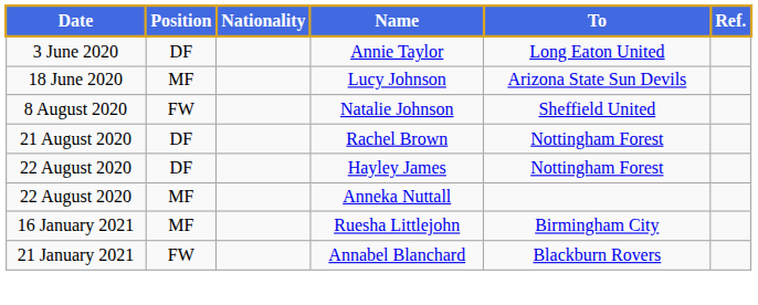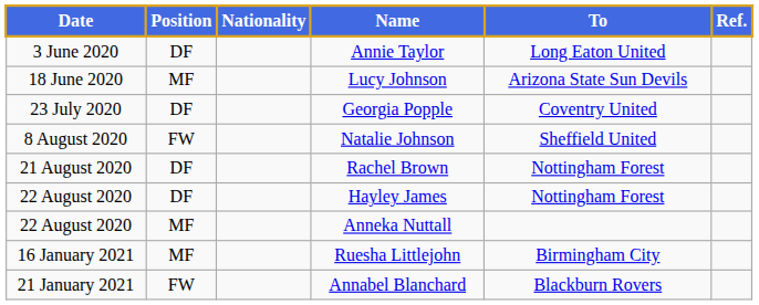 <table class="wikitable" style="text-align:center; font-size:90%; ">
 <tr>
 <th style="background:royalblue;;color:white;border:2px solid #DAA520; width:120px;">Date</th>
 <th style="background:royalblue;color:white;border:2px solid #DAA520; width:50px;">Position</th>
 <th style="background:royalblue;color:white;border:2px solid #DAA520; width:50px;">Nationality</th>
 <th style="background:royalblue;color:white;border:2px solid #DAA520; width:150px;">Name</th>
 <th style="background:royalblue;color:white;border:2px solid #DAA520; width:200px;">To</th>
 <th style="background:royalblue;color:white;border:2px solid #DAA520; width:25px;">Ref.</th>
 </tr>
 <tr>
 <td>3 June 2020</td>
 <td>DF</td>
 <td></td>
 <td><a href='#'>Annie Taylor</a></td>
 <td> <a href='#'>Long Eaton United</a></td>
 <td></td>
 </tr>
 <tr>
 <td>18 June 2020</td>
 <td>MF</td>
 <td></td>
 <td><a href='#'>Lucy Johnson</a></td>
 <td> <a href='#'>Arizona State Sun Devils</a></td>
+<td></td>
+</tr>
+<tr>
+<td>23 July 2020</td>
+<td>DF</td>
+<td></td>
+<td><a href='#'>Georgia Popple</a></td>
+<td> <a href='#'>Coventry United</a></td>
 <td></td>
 </tr>
 <tr>
 <td>8 August 2020</td>
 <td>FW</td>
 <td></td>
 <td><a href='#'>Natalie Johnson</a></td>
 <td> <a href='#'>Sheffield United</a></td>
 <td></td>
 </tr>
 <tr>
 <td>21 August 2020</td>
 <td>DF</td>
 <td></td>
 <td><a href='#'>Rachel Brown</a></td>
 <td> <a href='#'>Nottingham Forest</a></td>
 <td></td>
 </tr>
 <tr>
 <td>22 August 2020</td>
 <td>DF</td>
 <td></td>
 <td><a href='#'>Hayley James</a></td>
 <td> <a href='#'>Nottingham Forest</a></td>
 <td></td>
 </tr>
 <tr>
 <td>22 August 2020</td>
 <td>MF</td>
 <td></td>
 <td><a href='#'>Anneka Nuttall</a></td>
 <td></td>
 <td></td>
 </tr>
 <tr>
 <td>16 January 2021</td>
 <td>MF</td>
 <td></td>
 <td><a href='#'>Ruesha Littlejohn</a></td>
 <td> <a href='#'>Birmingham City</a></td>
 <td></td>
 </tr>
 <tr>
 <td>21 January 2021</td>
 <td>FW</td>
 <td></td>
 <td><a href='#'>Annabel Blanchard</a></td>
 <td> <a href='#'>Blackburn Rovers</a></td>
 <td></td>
 </tr>
 </table>
